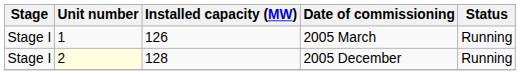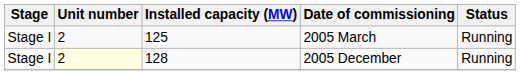 <table class="sortable wikitable">
 <tr>
 <th>Stage</th>
 <th>Unit number</th>
 <th>Installed capacity (<a href='#'>MW</a>)</th>
 <th>Date of commissioning</th>
 <th>Status</th>
 </tr>
 <tr>
 <td>Stage I</td>
-<td>1</td>
-<td>126</td>
+<td>2</td>
+<td>125</td>
 <td>2005 March</td>
 <td>Running</td>
 </tr>
 <tr>
 <td>Stage I</td>
 <td style="background: lightyellow;">2</td>
 <td>128</td>
 <td>2005 December</td>
 <td>Running</td>
 </tr>
 <tr>
 </tr>
 </table>
